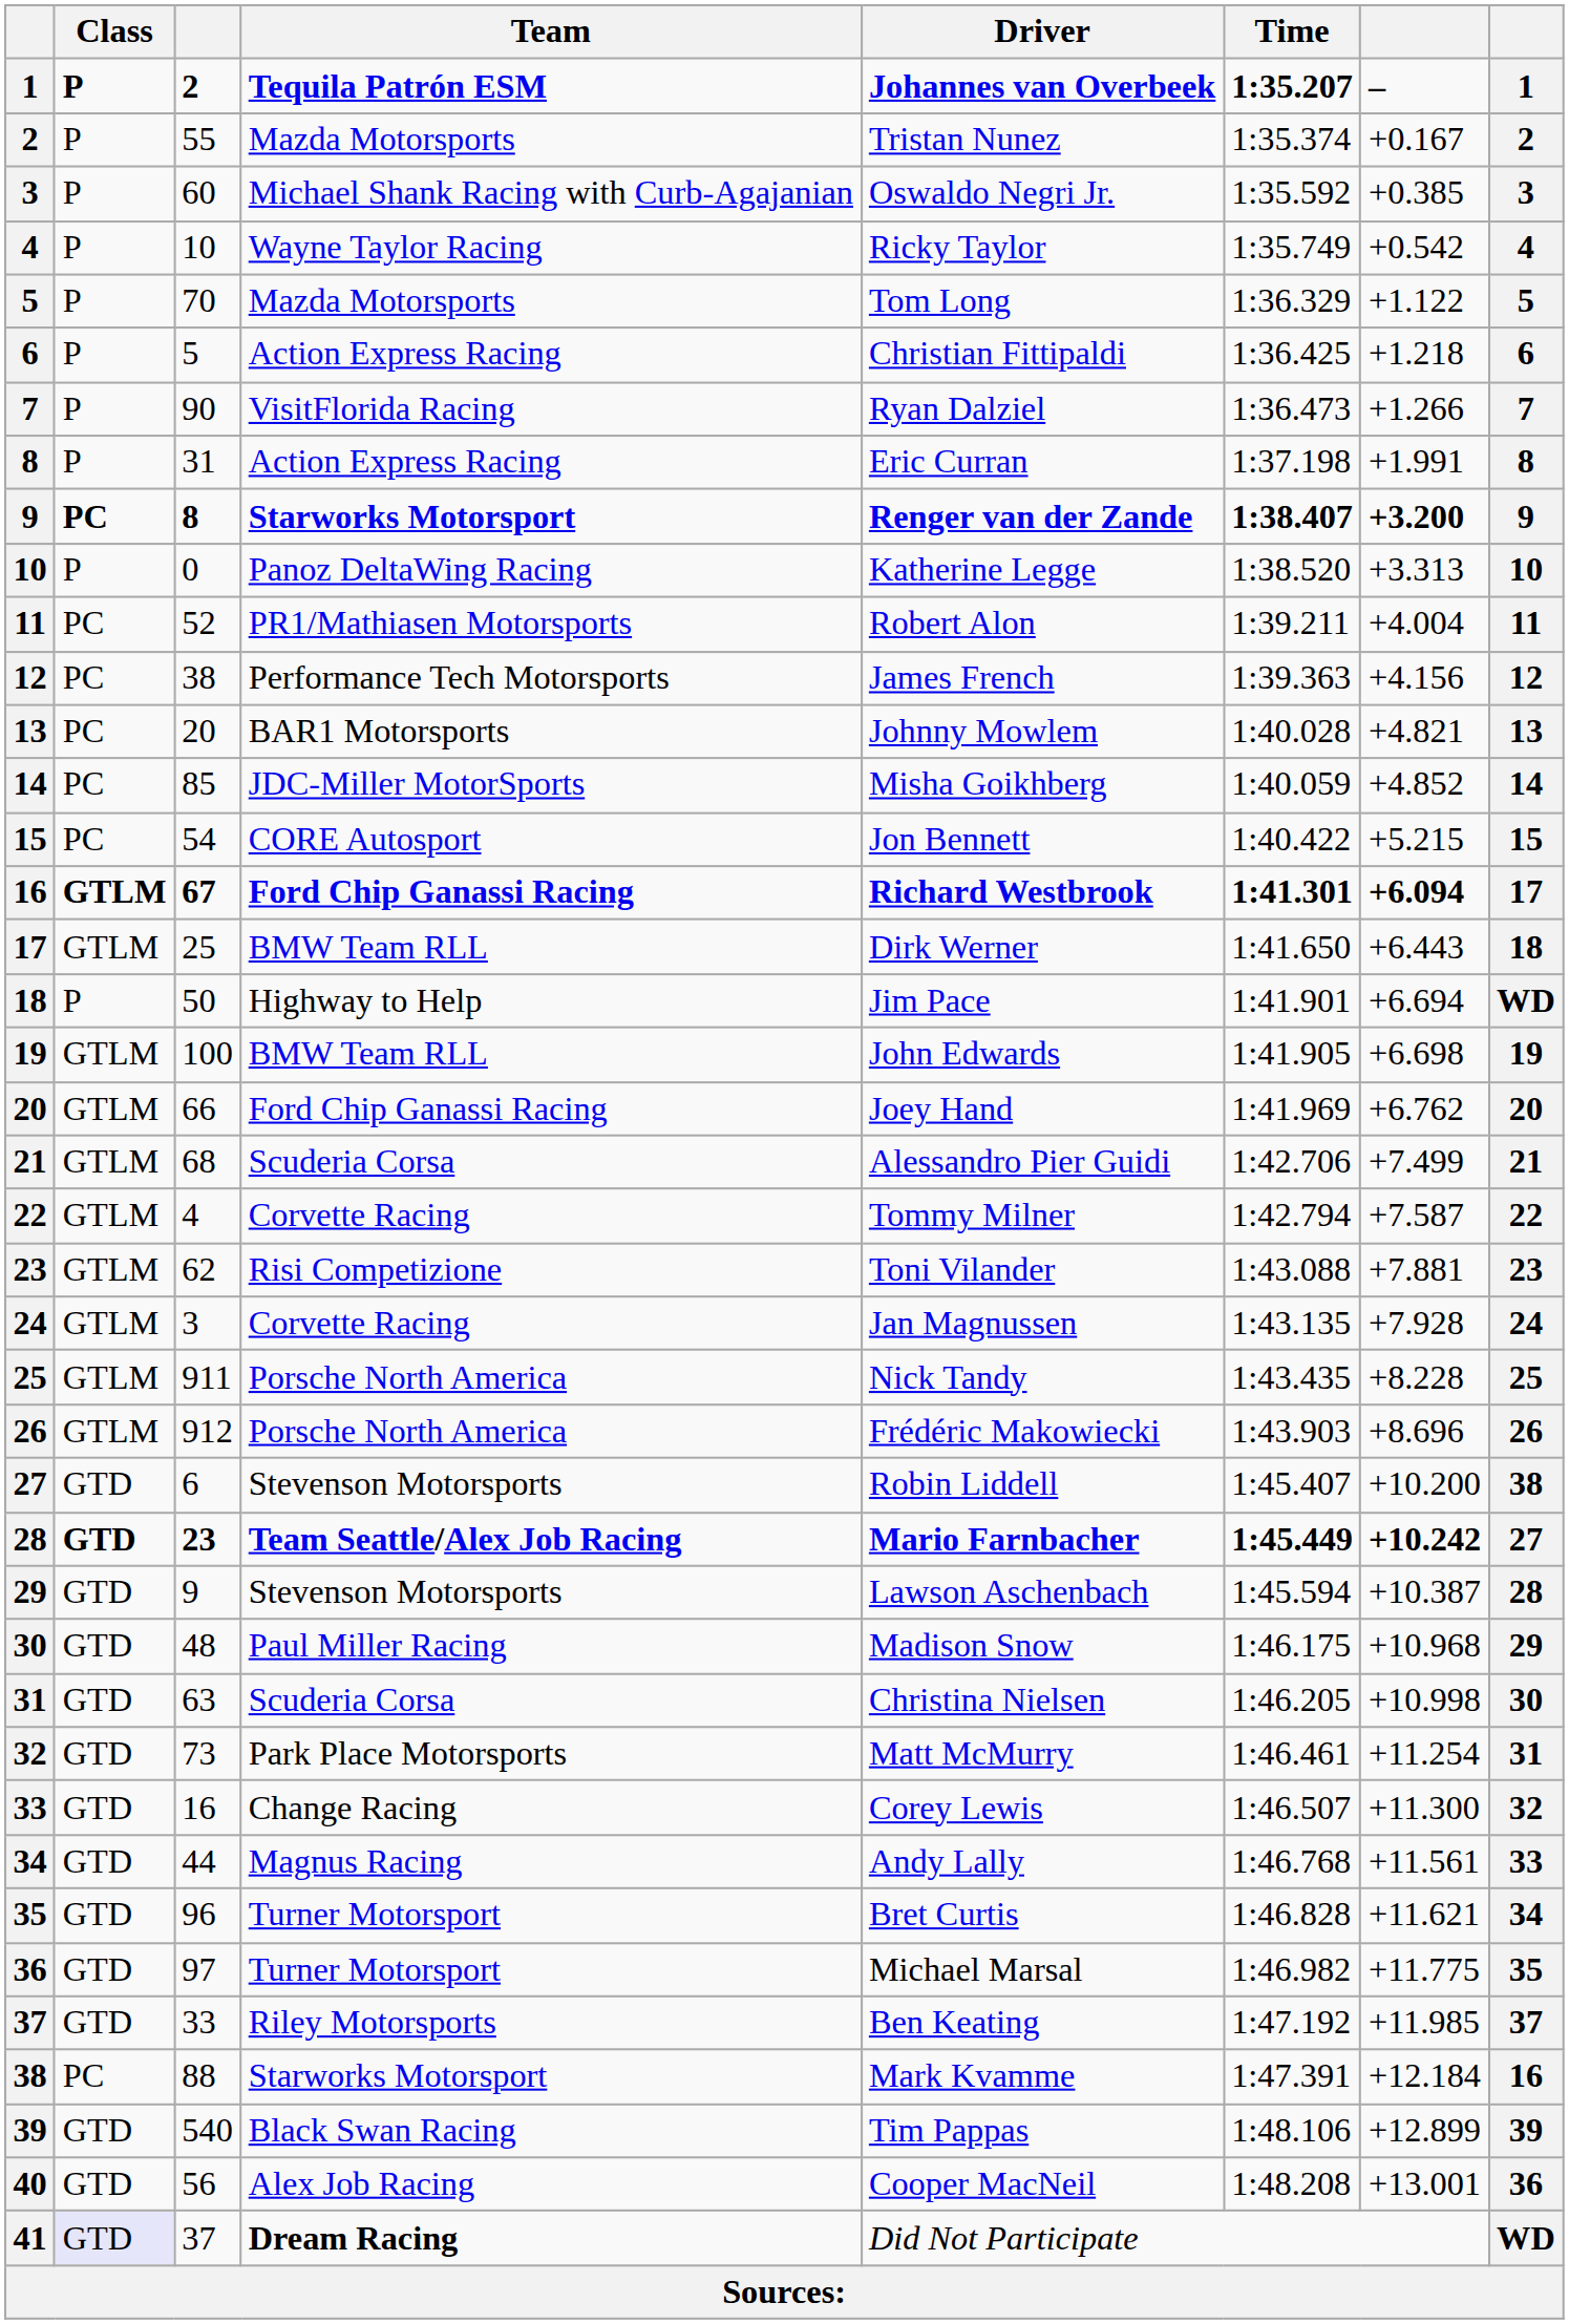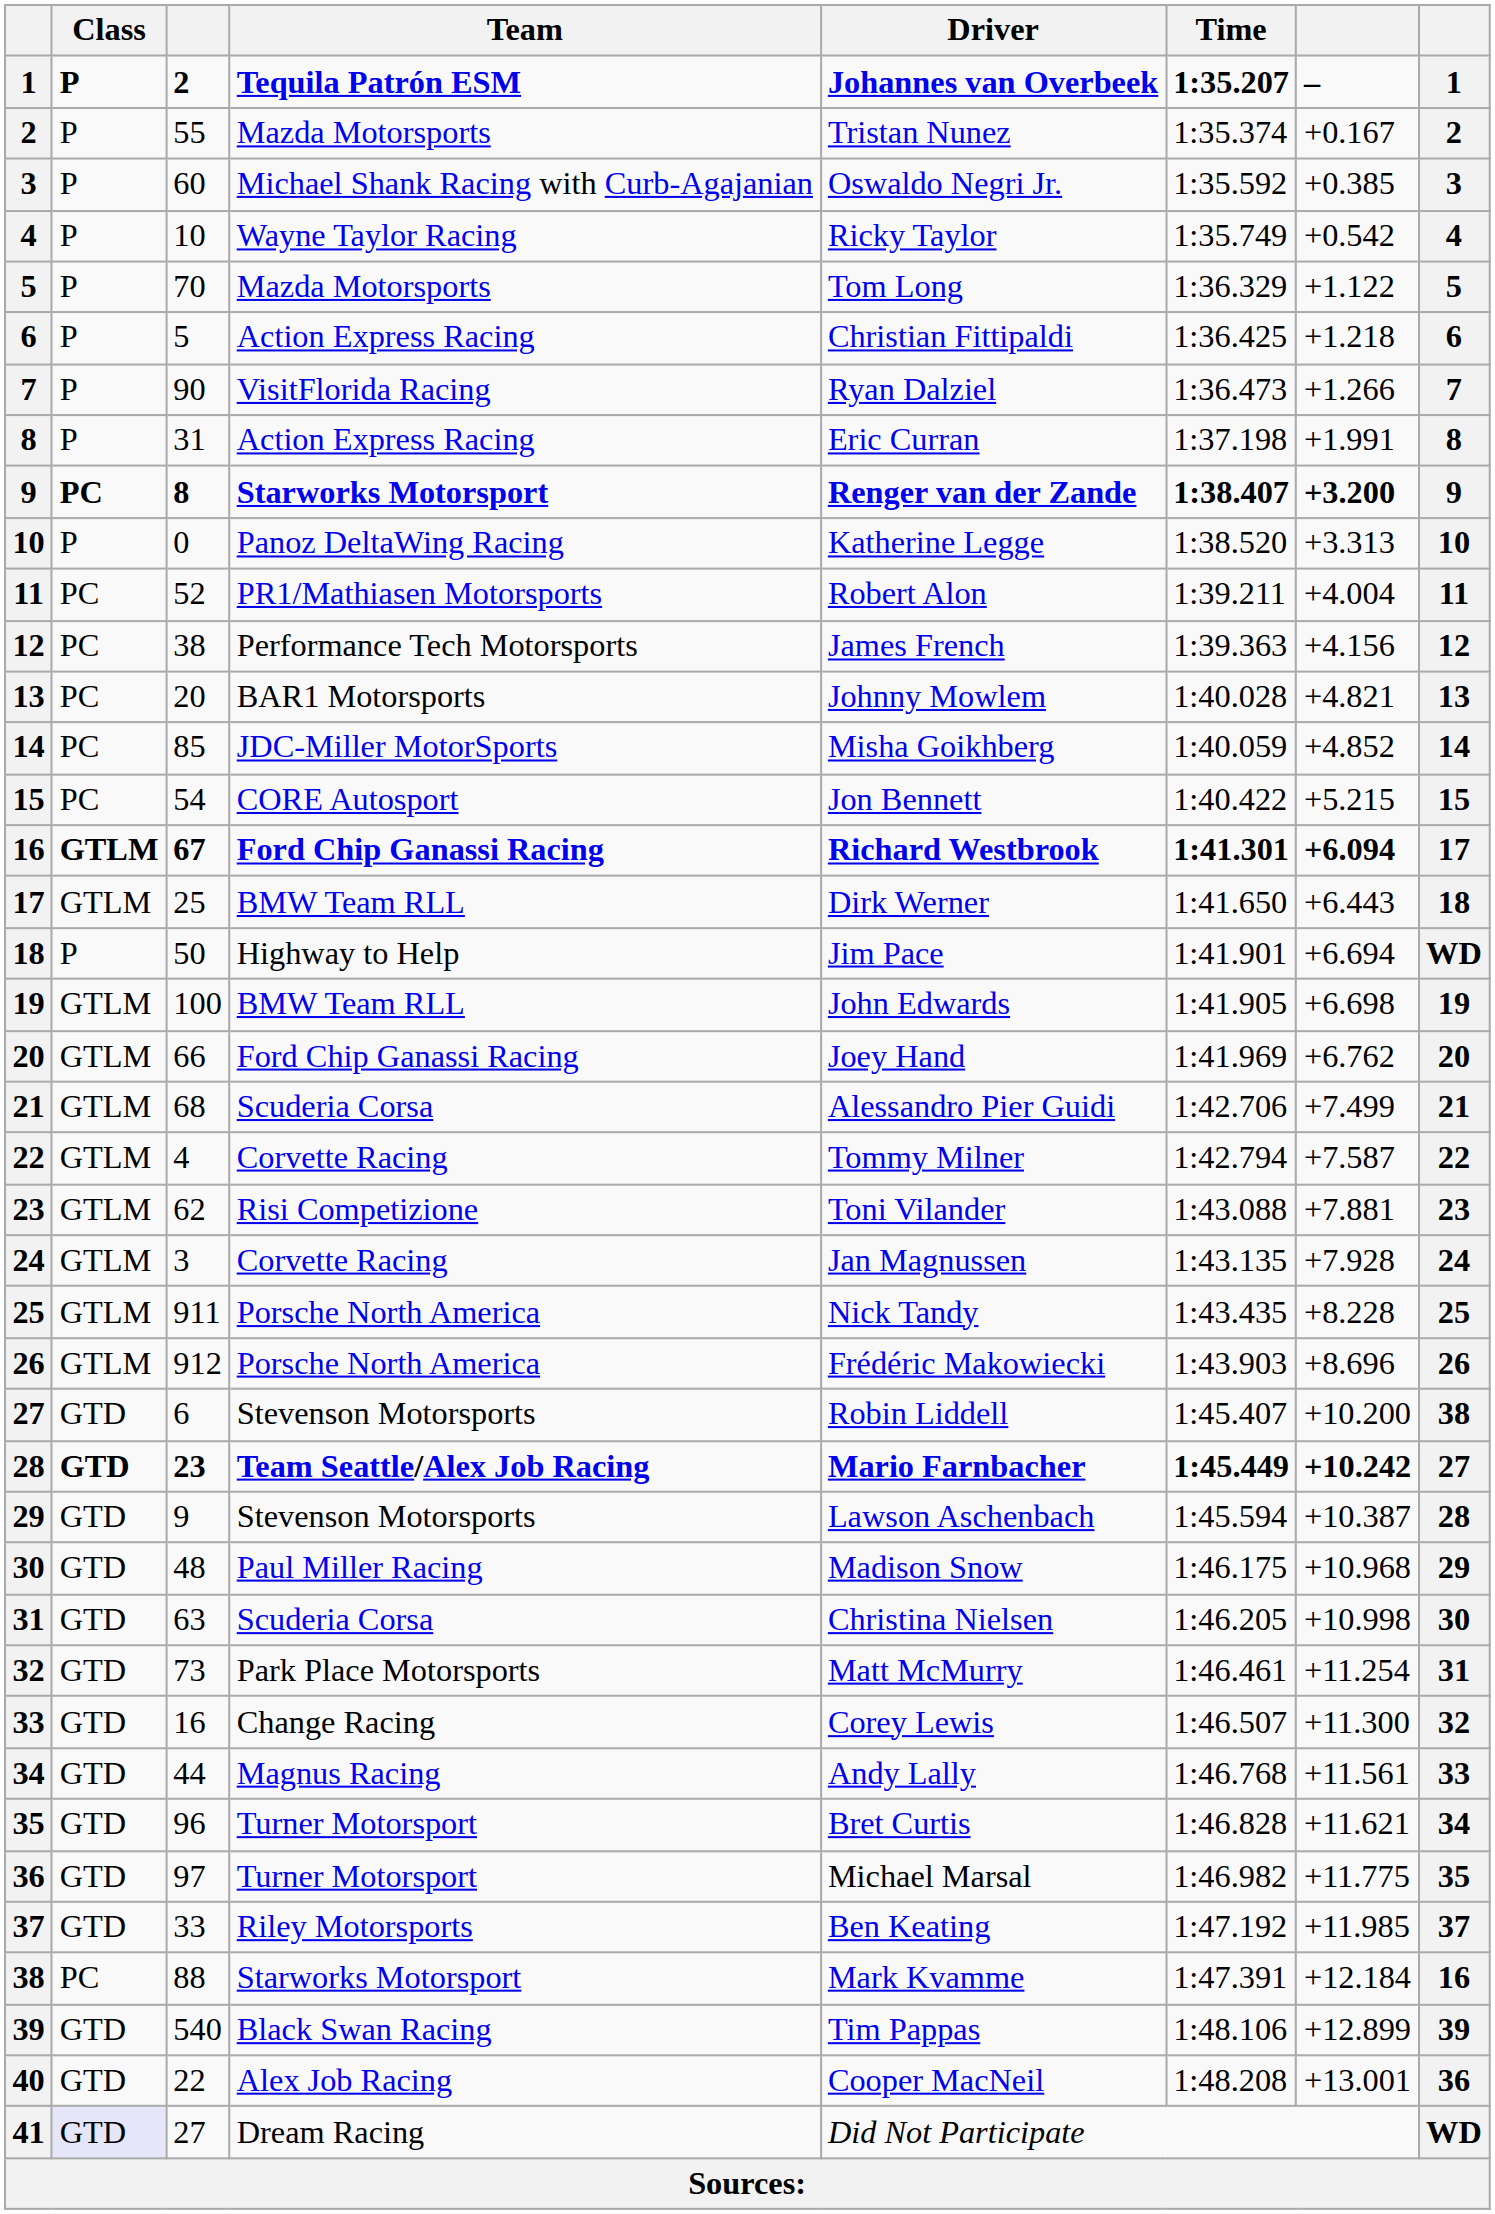 <table class="wikitable">
 <tr>
 <th></th>
 <th>Class</th>
 <th></th>
 <th>Team</th>
 <th>Driver</th>
 <th>Time</th>
 <th></th>
 <th></th>
 </tr>
 <tr style="font-weight:bold">
 <th>1</th>
 <td>P</td>
 <td>2</td>
 <td> <a href='#'>Tequila Patrón ESM</a></td>
 <td> <a href='#'>Johannes van Overbeek</a></td>
 <td>1:35.207</td>
 <td>–</td>
 <th>1</th>
 </tr>
 <tr>
 <th>2</th>
 <td>P</td>
 <td>55</td>
 <td> <a href='#'>Mazda Motorsports</a></td>
 <td> <a href='#'>Tristan Nunez</a></td>
 <td>1:35.374</td>
 <td>+0.167</td>
 <th>2</th>
 </tr>
 <tr>
 <th>3</th>
 <td>P</td>
 <td>60</td>
 <td> <a href='#'>Michael Shank Racing</a> with <a href='#'>Curb-Agajanian</a></td>
 <td> <a href='#'>Oswaldo Negri Jr.</a></td>
 <td>1:35.592</td>
 <td>+0.385</td>
 <th>3</th>
 </tr>
 <tr>
 <th>4</th>
 <td>P</td>
 <td>10</td>
 <td> <a href='#'>Wayne Taylor Racing</a></td>
 <td> <a href='#'>Ricky Taylor</a></td>
 <td>1:35.749</td>
 <td>+0.542</td>
 <th>4</th>
 </tr>
 <tr>
 <th>5</th>
 <td>P</td>
 <td>70</td>
 <td> <a href='#'>Mazda Motorsports</a></td>
 <td> <a href='#'>Tom Long</a></td>
 <td>1:36.329</td>
 <td>+1.122</td>
 <th>5</th>
 </tr>
 <tr>
 <th>6</th>
 <td>P</td>
 <td>5</td>
 <td> <a href='#'>Action Express Racing</a></td>
 <td> <a href='#'>Christian Fittipaldi</a></td>
 <td>1:36.425</td>
 <td>+1.218</td>
 <th>6</th>
 </tr>
 <tr>
 <th>7</th>
 <td>P</td>
 <td>90</td>
 <td> <a href='#'>VisitFlorida Racing</a></td>
 <td> <a href='#'>Ryan Dalziel</a></td>
 <td>1:36.473</td>
 <td>+1.266</td>
 <th>7</th>
 </tr>
 <tr>
 <th>8</th>
 <td>P</td>
 <td>31</td>
 <td> <a href='#'>Action Express Racing</a></td>
 <td> <a href='#'>Eric Curran</a></td>
 <td>1:37.198</td>
 <td>+1.991</td>
 <th>8</th>
 </tr>
 <tr style="font-weight:bold">
 <th>9</th>
 <td>PC</td>
 <td>8</td>
 <td> <a href='#'>Starworks Motorsport</a></td>
 <td> <a href='#'>Renger van der Zande</a></td>
 <td>1:38.407</td>
 <td>+3.200</td>
 <th>9</th>
 </tr>
 <tr>
 <th>10</th>
 <td>P</td>
 <td>0</td>
 <td> <a href='#'>Panoz DeltaWing Racing</a></td>
 <td> <a href='#'>Katherine Legge</a></td>
 <td>1:38.520</td>
 <td>+3.313</td>
 <th>10</th>
 </tr>
 <tr>
 <th>11</th>
 <td>PC</td>
 <td>52</td>
 <td> <a href='#'>PR1/Mathiasen Motorsports</a></td>
 <td> <a href='#'>Robert Alon</a></td>
 <td>1:39.211</td>
 <td>+4.004</td>
 <th>11</th>
 </tr>
 <tr>
 <th>12</th>
 <td>PC</td>
 <td>38</td>
 <td> Performance Tech Motorsports</td>
 <td> <a href='#'>James French</a></td>
 <td>1:39.363</td>
 <td>+4.156</td>
 <th>12</th>
 </tr>
 <tr>
 <th>13</th>
 <td>PC</td>
 <td>20</td>
 <td> BAR1 Motorsports</td>
 <td> <a href='#'>Johnny Mowlem</a></td>
 <td>1:40.028</td>
 <td>+4.821</td>
 <th>13</th>
 </tr>
 <tr>
 <th>14</th>
 <td>PC</td>
 <td>85</td>
 <td> <a href='#'>JDC-Miller MotorSports</a></td>
 <td> <a href='#'>Misha Goikhberg</a></td>
 <td>1:40.059</td>
 <td>+4.852</td>
 <th>14</th>
 </tr>
 <tr>
 <th>15</th>
 <td>PC</td>
 <td>54</td>
 <td> <a href='#'>CORE Autosport</a></td>
 <td> <a href='#'>Jon Bennett</a></td>
 <td>1:40.422</td>
 <td>+5.215</td>
 <th>15</th>
 </tr>
 <tr style="font-weight:bold">
 <th>16</th>
 <td>GTLM</td>
 <td>67</td>
 <td> <a href='#'>Ford Chip Ganassi Racing</a></td>
 <td> <a href='#'>Richard Westbrook</a></td>
 <td>1:41.301</td>
 <td>+6.094</td>
 <th>17</th>
 </tr>
 <tr>
 <th>17</th>
 <td>GTLM</td>
 <td>25</td>
 <td> <a href='#'>BMW Team RLL</a></td>
 <td> <a href='#'>Dirk Werner</a></td>
 <td>1:41.650</td>
 <td>+6.443</td>
 <th>18</th>
 </tr>
 <tr>
 <th>18</th>
 <td>P</td>
 <td>50</td>
 <td> Highway to Help</td>
 <td> <a href='#'>Jim Pace</a></td>
 <td>1:41.901</td>
 <td>+6.694</td>
 <th>WD</th>
 </tr>
 <tr>
 <th>19</th>
 <td>GTLM</td>
 <td>100</td>
 <td> <a href='#'>BMW Team RLL</a></td>
 <td> <a href='#'>John Edwards</a></td>
 <td>1:41.905</td>
 <td>+6.698</td>
 <th>19</th>
 </tr>
 <tr>
 <th>20</th>
 <td>GTLM</td>
 <td>66</td>
 <td> <a href='#'>Ford Chip Ganassi Racing</a></td>
 <td> <a href='#'>Joey Hand</a></td>
 <td>1:41.969</td>
 <td>+6.762</td>
 <th>20</th>
 </tr>
 <tr>
 <th>21</th>
 <td>GTLM</td>
 <td>68</td>
 <td> <a href='#'>Scuderia Corsa</a></td>
 <td> <a href='#'>Alessandro Pier Guidi</a></td>
 <td>1:42.706</td>
 <td>+7.499</td>
 <th>21</th>
 </tr>
 <tr>
 <th>22</th>
 <td>GTLM</td>
 <td>4</td>
 <td> <a href='#'>Corvette Racing</a></td>
 <td> <a href='#'>Tommy Milner</a></td>
 <td>1:42.794</td>
 <td>+7.587</td>
 <th>22</th>
 </tr>
 <tr>
 <th>23</th>
 <td>GTLM</td>
 <td>62</td>
 <td> <a href='#'>Risi Competizione</a></td>
 <td> <a href='#'>Toni Vilander</a></td>
 <td>1:43.088</td>
 <td>+7.881</td>
 <th>23</th>
 </tr>
 <tr>
 <th>24</th>
 <td>GTLM</td>
 <td>3</td>
 <td> <a href='#'>Corvette Racing</a></td>
 <td> <a href='#'>Jan Magnussen</a></td>
 <td>1:43.135</td>
 <td>+7.928</td>
 <th>24</th>
 </tr>
 <tr>
 <th>25</th>
 <td>GTLM</td>
 <td>911</td>
 <td> <a href='#'>Porsche North America</a></td>
 <td> <a href='#'>Nick Tandy</a></td>
 <td>1:43.435</td>
 <td>+8.228</td>
 <th>25</th>
 </tr>
 <tr>
 <th>26</th>
 <td>GTLM</td>
 <td>912</td>
 <td> <a href='#'>Porsche North America</a></td>
 <td> <a href='#'>Frédéric Makowiecki</a></td>
 <td>1:43.903</td>
 <td>+8.696</td>
 <th>26</th>
 </tr>
 <tr>
 <th>27</th>
 <td>GTD</td>
 <td>6</td>
 <td> Stevenson Motorsports</td>
 <td> <a href='#'>Robin Liddell</a></td>
 <td>1:45.407</td>
 <td>+10.200</td>
 <th>38</th>
 </tr>
 <tr style="font-weight:bold">
 <th>28</th>
 <td>GTD</td>
 <td>23</td>
 <td> <a href='#'>Team Seattle</a>/<a href='#'>Alex Job Racing</a></td>
 <td> <a href='#'>Mario Farnbacher</a></td>
 <td>1:45.449</td>
 <td>+10.242</td>
 <th>27</th>
 </tr>
 <tr>
 <th>29</th>
 <td>GTD</td>
 <td>9</td>
 <td> Stevenson Motorsports</td>
 <td> <a href='#'>Lawson Aschenbach</a></td>
 <td>1:45.594</td>
 <td>+10.387</td>
 <th>28</th>
 </tr>
 <tr>
 <th>30</th>
 <td>GTD</td>
 <td>48</td>
 <td> <a href='#'>Paul Miller Racing</a></td>
 <td> <a href='#'>Madison Snow</a></td>
 <td>1:46.175</td>
 <td>+10.968</td>
 <th>29</th>
 </tr>
 <tr>
 <th>31</th>
 <td>GTD</td>
 <td>63</td>
 <td> <a href='#'>Scuderia Corsa</a></td>
 <td> <a href='#'>Christina Nielsen</a></td>
 <td>1:46.205</td>
 <td>+10.998</td>
 <th>30</th>
 </tr>
 <tr>
 <th>32</th>
 <td>GTD</td>
 <td>73</td>
 <td> Park Place Motorsports</td>
 <td> <a href='#'>Matt McMurry</a></td>
 <td>1:46.461</td>
 <td>+11.254</td>
 <th>31</th>
 </tr>
 <tr>
 <th>33</th>
 <td>GTD</td>
 <td>16</td>
 <td> Change Racing</td>
 <td> <a href='#'>Corey Lewis</a></td>
 <td>1:46.507</td>
 <td>+11.300</td>
 <th>32</th>
 </tr>
 <tr>
 <th>34</th>
 <td>GTD</td>
 <td>44</td>
 <td> <a href='#'>Magnus Racing</a></td>
 <td> <a href='#'>Andy Lally</a></td>
 <td>1:46.768</td>
 <td>+11.561</td>
 <th>33</th>
 </tr>
 <tr>
 <th>35</th>
 <td>GTD</td>
 <td>96</td>
 <td> <a href='#'>Turner Motorsport</a></td>
 <td> <a href='#'>Bret Curtis</a></td>
 <td>1:46.828</td>
 <td>+11.621</td>
 <th>34</th>
 </tr>
 <tr>
 <th>36</th>
 <td>GTD</td>
 <td>97</td>
 <td> <a href='#'>Turner Motorsport</a></td>
 <td> Michael Marsal</td>
 <td>1:46.982</td>
 <td>+11.775</td>
 <th>35</th>
 </tr>
 <tr>
 <th>37</th>
 <td>GTD</td>
 <td>33</td>
 <td> <a href='#'>Riley Motorsports</a></td>
 <td> <a href='#'>Ben Keating</a></td>
 <td>1:47.192</td>
 <td>+11.985</td>
 <th>37</th>
 </tr>
 <tr>
 <th>38</th>
 <td>PC</td>
 <td>88</td>
 <td> <a href='#'>Starworks Motorsport</a></td>
 <td> <a href='#'>Mark Kvamme</a></td>
 <td>1:47.391</td>
 <td>+12.184</td>
 <th>16</th>
 </tr>
 <tr>
 <th>39</th>
 <td>GTD</td>
 <td>540</td>
 <td> <a href='#'>Black Swan Racing</a></td>
 <td> <a href='#'>Tim Pappas</a></td>
 <td>1:48.106</td>
 <td>+12.899</td>
 <th>39</th>
 </tr>
 <tr>
 <th>40</th>
 <td>GTD</td>
-<td>56</td>
+<td>22</td>
 <td> <a href='#'>Alex Job Racing</a></td>
 <td> <a href='#'>Cooper MacNeil</a></td>
 <td>1:48.208</td>
 <td>+13.001</td>
 <th>36</th>
 </tr>
 <tr>
 <th>41</th>
 <td style="background: lavender;">GTD</td>
-<td>37</td>
-<td><strong> Dream Racing</strong></td>
+<td>27</td>
+<td> Dream Racing</td>
 <td colspan="3"><em>Did Not Participate</em></td>
 <th>WD</th>
 </tr>
 <tr>
 <th colspan="8">Sources:</th>
 </tr>
 </table>
